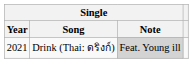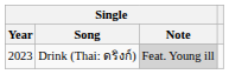 <table class="wikitable sortable plainrowheaders ">
 <tr>
 <th colspan="3">Single</th>
 <th></th>
 </tr>
 <tr>
 <th>Year</th>
 <th>Song</th>
 <th>Note</th>
 <th></th>
 </tr>
 <tr>
-<td>2021</td>
+<td>2023</td>
 <td>Drink (Thai: ดริงก์)</td>
 <td style="background: lightgrey;">Feat. Young ill</td>
 <td></td>
 </tr>
 </table>
